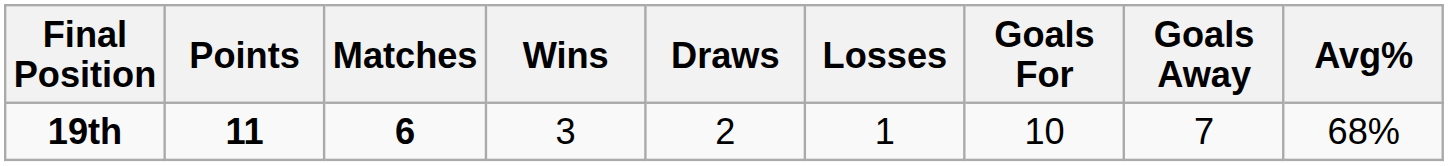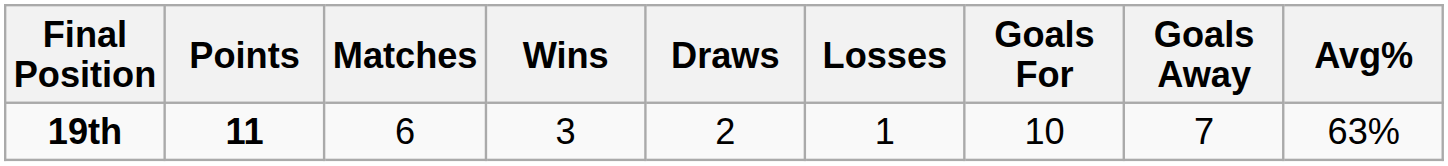 <table class="wikitable" style="font-size: 95%; text-align: center;">
 <tr>
 <th width=60>Final Position</th>
 <th width=60>Points</th>
 <th width=60>Matches</th>
 <th width=60>Wins</th>
 <th width=60>Draws</th>
 <th width=60>Losses</th>
 <th width=60>Goals For</th>
 <th width=60>Goals Away</th>
 <th width=60>Avg%</th>
 </tr>
 <tr>
 <td><strong>19th</strong></td>
 <td><strong>11</strong></td>
-<td><strong>6</strong></td>
+<td>6</td>
 <td>3</td>
 <td>2</td>
 <td>1</td>
 <td>10</td>
 <td>7</td>
-<td>68%</td>
+<td>63%</td>
 </tr>
 </table>
